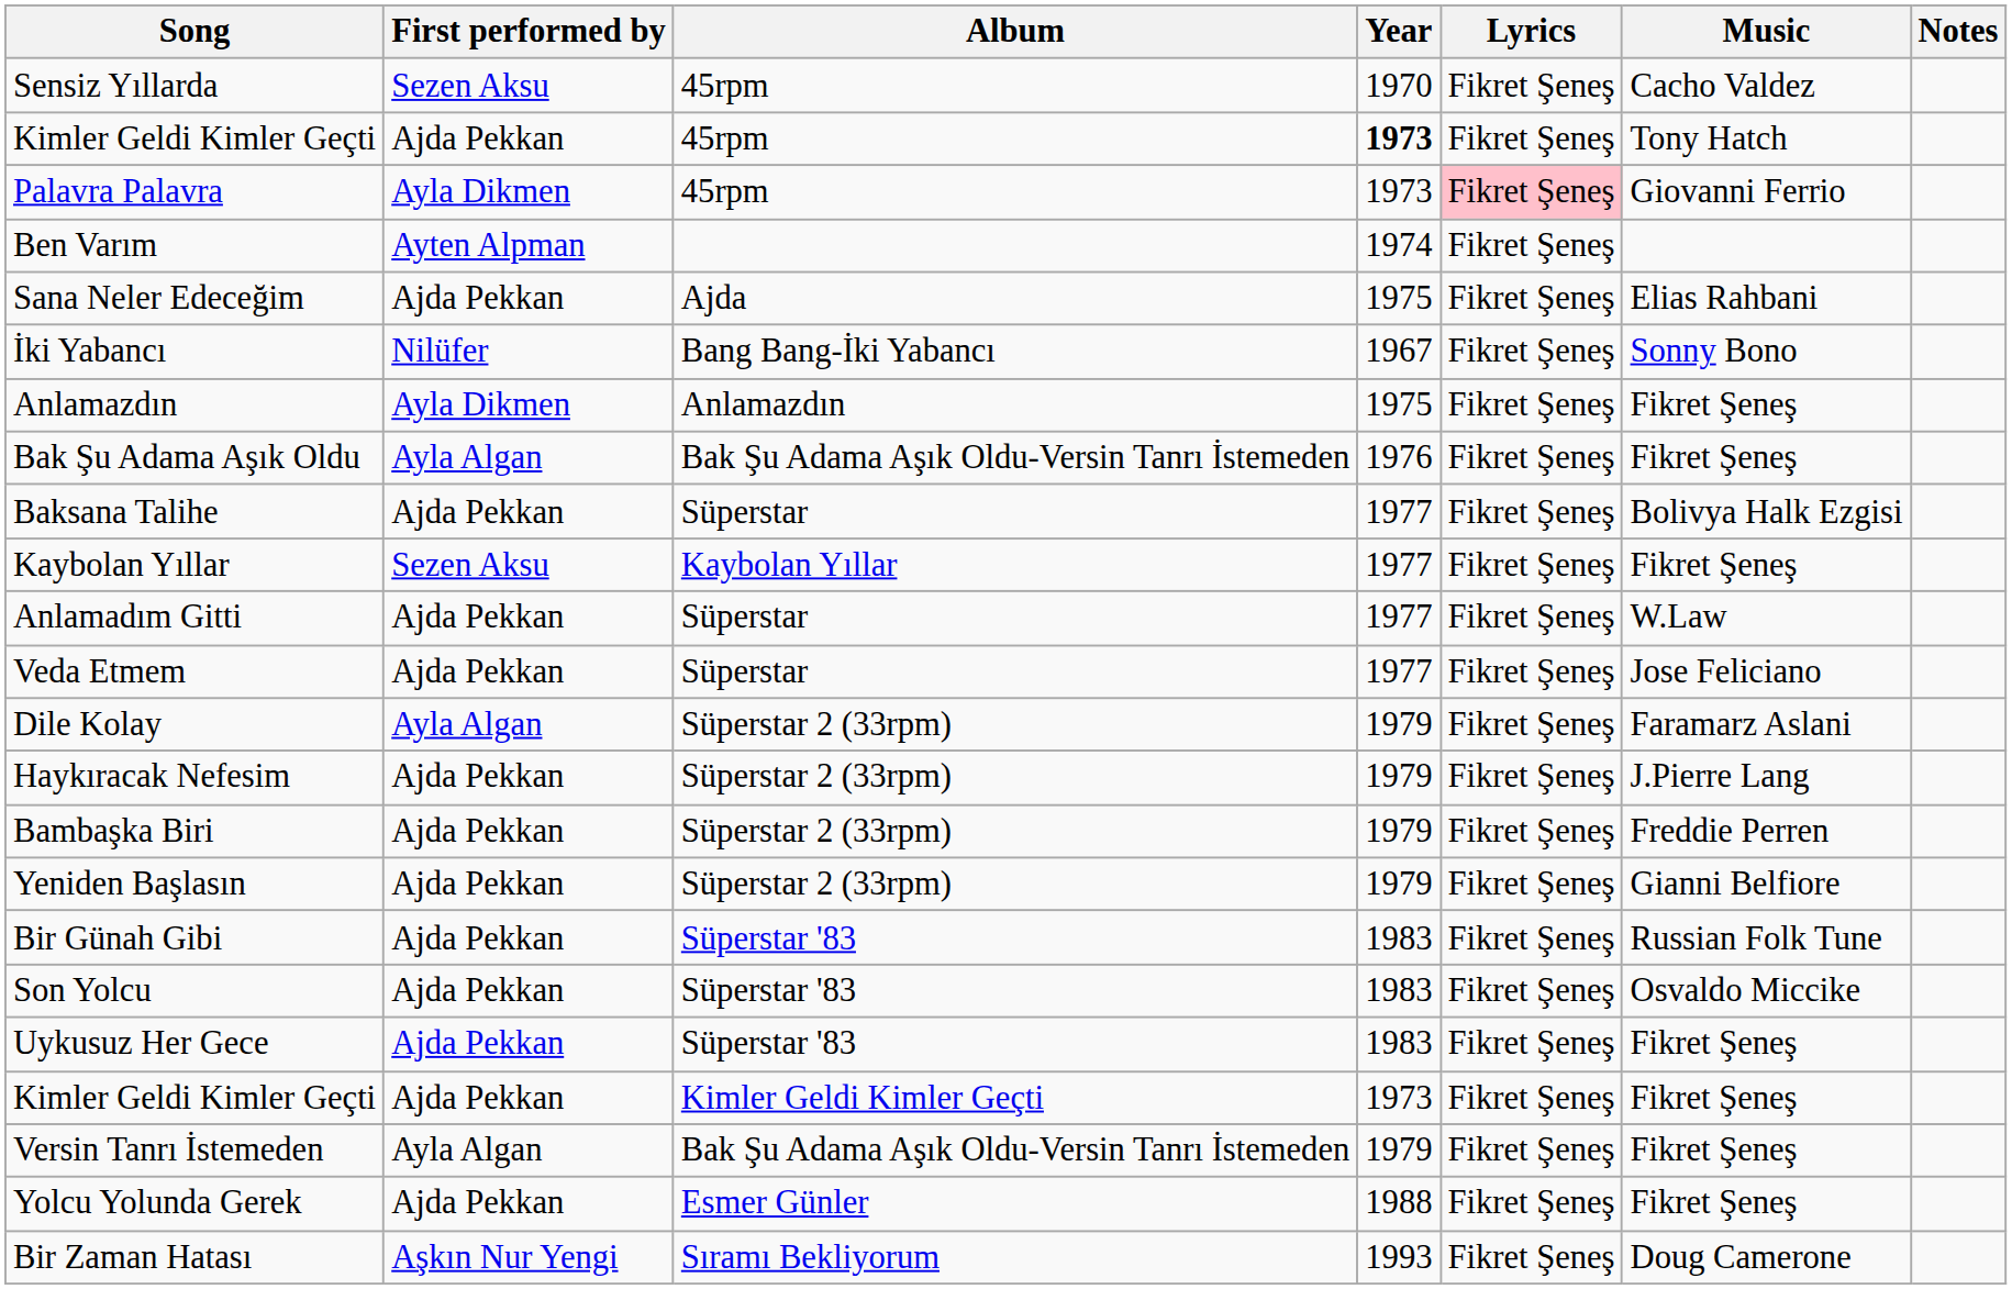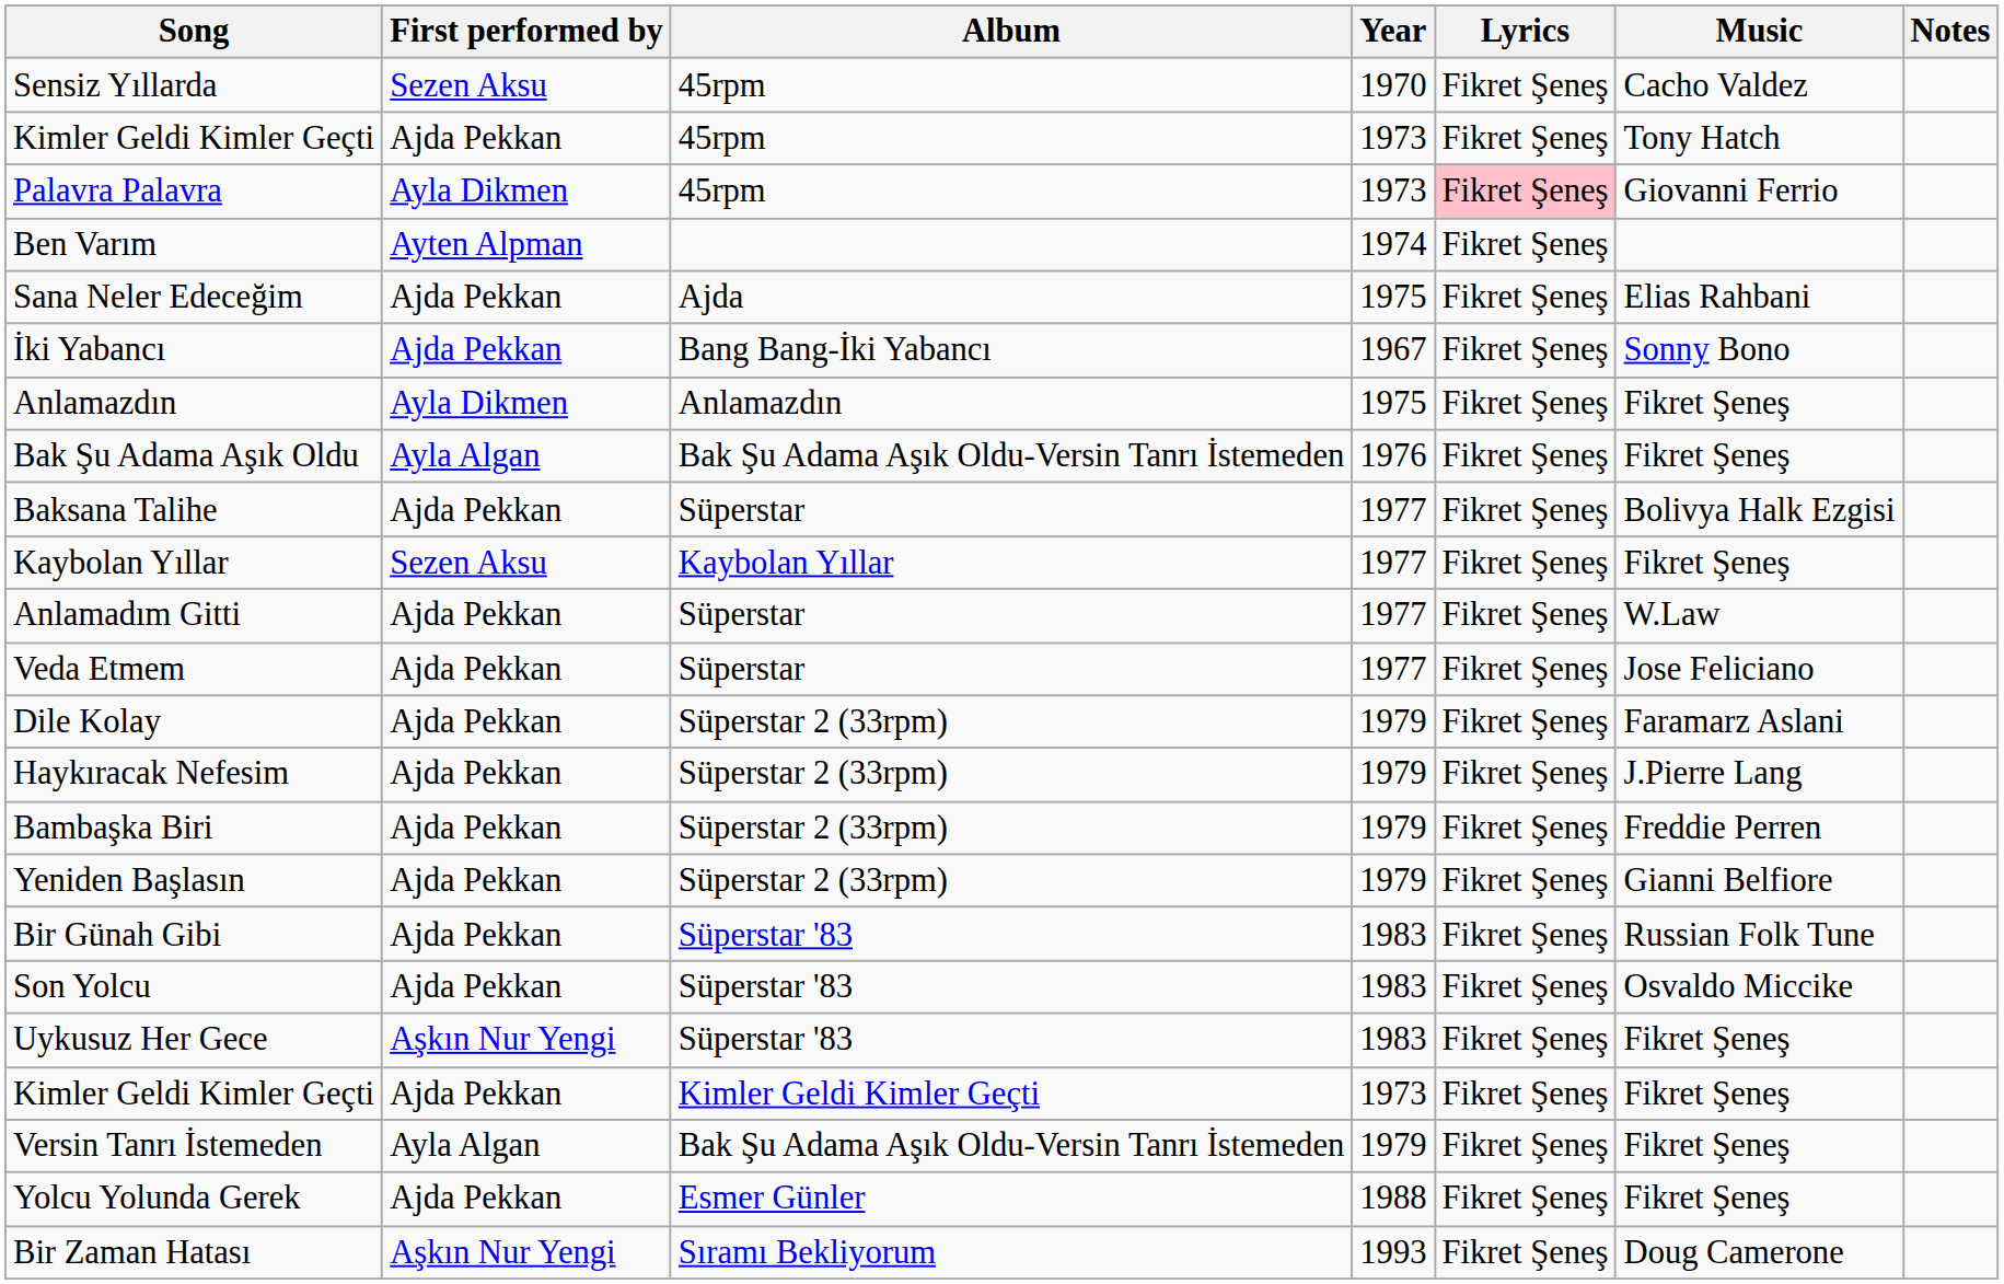 <table class="wikitable sortable">
 <tr>
 <th>Song</th>
 <th>First performed by</th>
 <th>Album</th>
 <th>Year</th>
 <th>Lyrics</th>
 <th>Music</th>
 <th>Notes</th>
 </tr>
 <tr>
 <td>Sensiz Yıllarda</td>
 <td><a href='#'>Sezen Aksu</a></td>
 <td>45rpm</td>
 <td>1970</td>
 <td>Fikret Şeneş</td>
 <td>Cacho Valdez</td>
 <td></td>
 </tr>
 <tr>
 <td>Kimler Geldi Kimler Geçti</td>
 <td>Ajda Pekkan</td>
 <td>45rpm</td>
-<td><strong>1973</strong></td>
+<td>1973</td>
 <td>Fikret Şeneş</td>
 <td>Tony Hatch</td>
 <td></td>
 </tr>
 <tr>
 <td><a href='#'>Palavra Palavra</a></td>
 <td><a href='#'>Ayla Dikmen</a></td>
 <td>45rpm</td>
 <td>1973</td>
 <td style="background: pink;">Fikret Şeneş</td>
 <td>Giovanni Ferrio</td>
 <td></td>
 </tr>
 <tr>
 <td>Ben Varım</td>
 <td><a href='#'>Ayten Alpman</a></td>
 <td></td>
 <td>1974</td>
 <td>Fikret Şeneş</td>
 <td></td>
 <td></td>
 </tr>
 <tr>
 <td>Sana Neler Edeceğim</td>
 <td>Ajda Pekkan</td>
 <td>Ajda</td>
 <td>1975</td>
 <td>Fikret Şeneş</td>
 <td>Elias Rahbani</td>
 <td></td>
 </tr>
 <tr>
 <td>İki Yabancı</td>
-<td><a href='#'>Nilüfer</a></td>
+<td><a href='#'>Ajda Pekkan</a></td>
 <td>Bang Bang-İki Yabancı</td>
 <td>1967</td>
 <td>Fikret Şeneş</td>
 <td><a href='#'>Sonny</a> Bono</td>
 <td></td>
 </tr>
 <tr>
 <td>Anlamazdın</td>
 <td><a href='#'>Ayla Dikmen</a></td>
 <td>Anlamazdın</td>
 <td>1975</td>
 <td>Fikret Şeneş</td>
 <td>Fikret Şeneş</td>
 <td></td>
 </tr>
 <tr>
 <td>Bak Şu Adama Aşık Oldu</td>
 <td><a href='#'>Ayla Algan</a></td>
 <td>Bak Şu Adama Aşık Oldu-Versin Tanrı İstemeden</td>
 <td>1976</td>
 <td>Fikret Şeneş</td>
 <td>Fikret Şeneş</td>
 <td></td>
 </tr>
 <tr>
 <td>Baksana Talihe</td>
 <td>Ajda Pekkan</td>
 <td>Süperstar</td>
 <td>1977</td>
 <td>Fikret Şeneş</td>
 <td>Bolivya Halk Ezgisi</td>
 <td></td>
 </tr>
 <tr>
 <td>Kaybolan Yıllar</td>
 <td><a href='#'>Sezen Aksu</a></td>
 <td><a href='#'>Kaybolan Yıllar</a></td>
 <td>1977</td>
 <td>Fikret Şeneş</td>
 <td>Fikret Şeneş</td>
 <td></td>
 </tr>
 <tr>
 <td>Anlamadım Gitti</td>
 <td>Ajda Pekkan</td>
 <td>Süperstar</td>
 <td>1977</td>
 <td>Fikret Şeneş</td>
 <td>W.Law</td>
 <td></td>
 </tr>
 <tr>
 <td>Veda Etmem</td>
 <td>Ajda Pekkan</td>
 <td>Süperstar</td>
 <td>1977</td>
 <td>Fikret Şeneş</td>
 <td>Jose Feliciano</td>
 <td></td>
 </tr>
 <tr>
 <td>Dile Kolay</td>
-<td><a href='#'>Ayla Algan</a></td>
+<td>Ajda Pekkan</td>
 <td>Süperstar 2 (33rpm)</td>
 <td>1979</td>
 <td>Fikret Şeneş</td>
 <td>Faramarz Aslani</td>
 <td></td>
 </tr>
 <tr>
 <td>Haykıracak Nefesim</td>
 <td>Ajda Pekkan</td>
 <td>Süperstar 2 (33rpm)</td>
 <td>1979</td>
 <td>Fikret Şeneş</td>
 <td>J.Pierre Lang</td>
 <td></td>
 </tr>
 <tr>
 <td>Bambaşka Biri</td>
 <td>Ajda Pekkan</td>
 <td>Süperstar 2 (33rpm)</td>
 <td>1979</td>
 <td>Fikret Şeneş</td>
 <td>Freddie Perren</td>
 <td></td>
 </tr>
 <tr>
 <td>Yeniden Başlasın</td>
 <td>Ajda Pekkan</td>
 <td>Süperstar 2 (33rpm)</td>
 <td>1979</td>
 <td>Fikret Şeneş</td>
 <td>Gianni Belfiore</td>
 <td></td>
 </tr>
 <tr>
 <td>Bir Günah Gibi</td>
 <td>Ajda Pekkan</td>
 <td><a href='#'>Süperstar '83</a></td>
 <td>1983</td>
 <td>Fikret Şeneş</td>
 <td>Russian Folk Tune</td>
 <td></td>
 </tr>
 <tr>
 <td>Son Yolcu</td>
 <td>Ajda Pekkan</td>
 <td>Süperstar '83</td>
 <td>1983</td>
 <td>Fikret Şeneş</td>
 <td>Osvaldo Miccike</td>
 <td></td>
 </tr>
 <tr>
 <td>Uykusuz Her Gece</td>
-<td><a href='#'>Ajda Pekkan</a></td>
+<td><a href='#'>Aşkın Nur Yengi</a></td>
 <td>Süperstar '83</td>
 <td>1983</td>
 <td>Fikret Şeneş</td>
 <td>Fikret Şeneş</td>
 <td></td>
 </tr>
 <tr>
 <td>Kimler Geldi Kimler Geçti</td>
 <td>Ajda Pekkan</td>
 <td><a href='#'>Kimler Geldi Kimler Geçti</a></td>
 <td>1973</td>
 <td>Fikret Şeneş</td>
 <td>Fikret Şeneş</td>
 <td></td>
 </tr>
 <tr>
 <td>Versin Tanrı İstemeden</td>
 <td>Ayla Algan</td>
 <td>Bak Şu Adama Aşık Oldu-Versin Tanrı İstemeden</td>
 <td>1979</td>
 <td>Fikret Şeneş</td>
 <td>Fikret Şeneş</td>
 <td></td>
 </tr>
 <tr>
 <td>Yolcu Yolunda Gerek</td>
 <td>Ajda Pekkan</td>
 <td><a href='#'>Esmer Günler</a></td>
 <td>1988</td>
 <td>Fikret Şeneş</td>
 <td>Fikret Şeneş</td>
 <td></td>
 </tr>
 <tr>
 <td>Bir Zaman Hatası</td>
 <td><a href='#'>Aşkın Nur Yengi</a></td>
 <td><a href='#'>Sıramı Bekliyorum</a></td>
 <td>1993</td>
 <td>Fikret Şeneş</td>
 <td>Doug Camerone</td>
 <td></td>
 </tr>
 </table>
